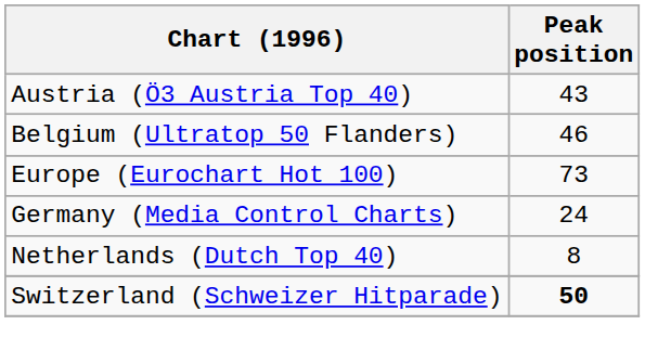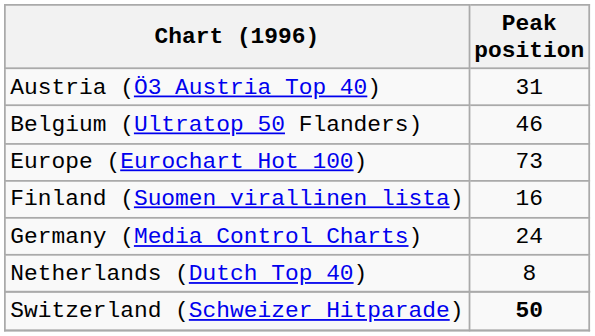 <table class="wikitable sortable">
 <tr>
 <th>Chart (1996)</th>
 <th>Peak<br>position</th>
 </tr>
 <tr>
 <td>Austria (<a href='#'>Ö3 Austria Top 40</a>)</td>
-<td align="center">43</td>
+<td align="center">31</td>
 </tr>
 <tr>
 <td>Belgium (<a href='#'>Ultratop 50</a> Flanders)</td>
 <td align="center">46</td>
 </tr>
 <tr>
 <td>Europe (<a href='#'>Eurochart Hot 100</a>)</td>
 <td align="center">73</td>
+</tr>
+<tr>
+<td>Finland (<a href='#'>Suomen virallinen lista</a>)</td>
+<td align="center">16</td>
 </tr>
 <tr>
 <td>Germany (<a href='#'>Media Control Charts</a>)</td>
 <td align="center">24</td>
 </tr>
 <tr>
 <td>Netherlands (<a href='#'>Dutch Top 40</a>)</td>
 <td align="center">8</td>
 </tr>
 <tr>
 </tr>
 <tr>
 <td>Switzerland (<a href='#'>Schweizer Hitparade</a>)</td>
 <td align="center"><strong>50</strong></td>
 </tr>
 <tr>
 </tr>
 </table>
